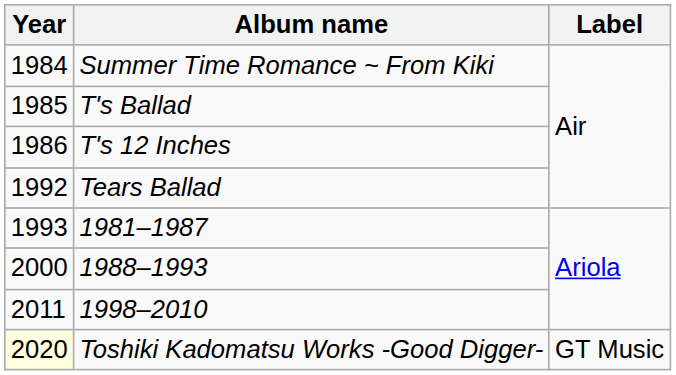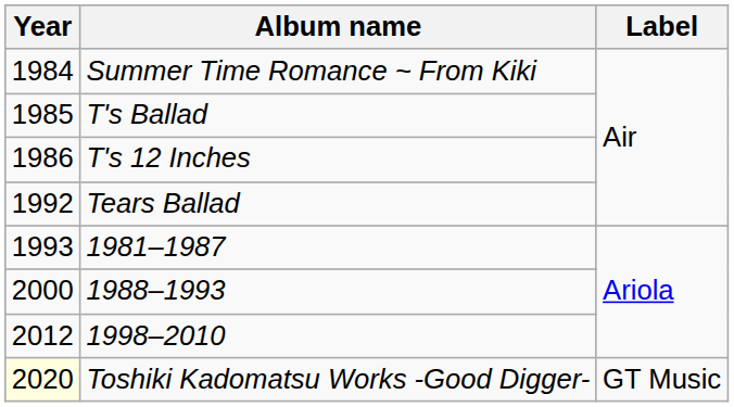 <table class="wikitable">
 <tr>
 <th>Year</th>
 <th>Album name</th>
 <th>Label</th>
 </tr>
 <tr>
 <td>1984</td>
 <td><em>Summer Time Romance ~ From Kiki</em></td>
 <td rowspan="4" scope="row">Air</td>
 </tr>
 <tr>
 <td>1985</td>
 <td><em>T's Ballad</em></td>
 </tr>
 <tr>
 <td>1986</td>
 <td><em>T's 12 Inches</em></td>
 </tr>
 <tr>
 <td>1992</td>
 <td><em>Tears Ballad</em></td>
 </tr>
 <tr>
 <td>1993</td>
 <td><em>1981–1987</em></td>
 <td rowspan="3" scope="row"><a href='#'>Ariola</a></td>
 </tr>
 <tr>
 <td>2000</td>
 <td><em>1988–1993</em></td>
 </tr>
 <tr>
-<td>2011</td>
+<td>2012</td>
 <td><em>1998–2010</em></td>
 </tr>
 <tr>
 <td style="background: lightyellow;">2020</td>
 <td><em>Toshiki Kadomatsu Works -Good Digger-</em></td>
 <td>GT Music</td>
 </tr>
 </table>
